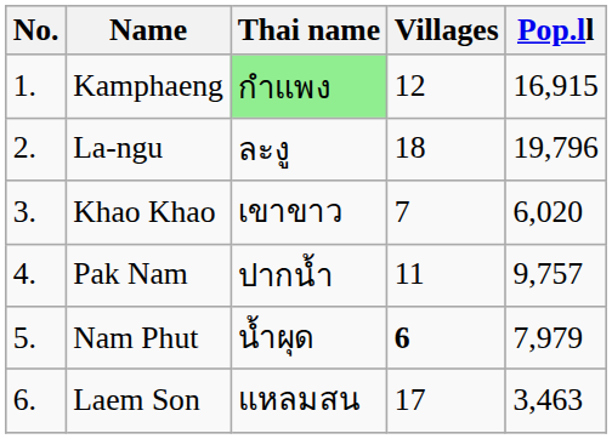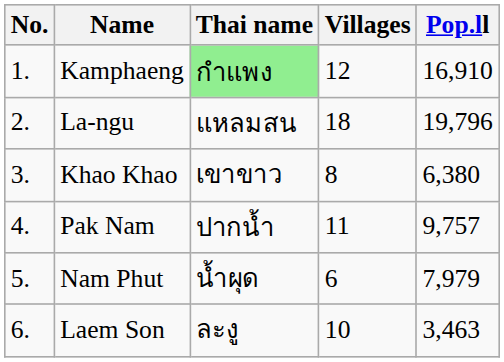 <table class="wikitable">
 <tr>
 <th>No.</th>
 <th>Name</th>
 <th>Thai name</th>
 <th>Villages</th>
 <th><a href='#'>Pop.l</a>l</th>
 </tr>
 <tr>
 <td>1.</td>
 <td>Kamphaeng</td>
 <td style="background: lightgreen;">กำแพง</td>
 <td>12</td>
-<td>16,915</td>
+<td>16,910</td>
 </tr>
 <tr>
 <td>2.</td>
 <td>La-ngu</td>
-<td>ละงู</td>
+<td>แหลมสน</td>
 <td>18</td>
 <td>19,796</td>
 </tr>
 <tr>
 <td>3.</td>
 <td>Khao Khao</td>
 <td>เขาขาว</td>
-<td>7</td>
-<td>6,020</td>
+<td>8</td>
+<td>6,380</td>
 </tr>
 <tr>
 <td>4.</td>
 <td>Pak Nam</td>
 <td>ปากน้ำ</td>
 <td>11</td>
 <td>9,757</td>
 </tr>
 <tr>
 <td>5.</td>
 <td>Nam Phut</td>
 <td>น้ำผุด</td>
-<td><strong>6</strong></td>
+<td>6</td>
 <td>7,979</td>
 </tr>
 <tr>
 <td>6.</td>
 <td>Laem Son</td>
-<td>แหลมสน</td>
-<td>17</td>
+<td>ละงู</td>
+<td>10</td>
 <td>3,463</td>
 </tr>
 </table>
